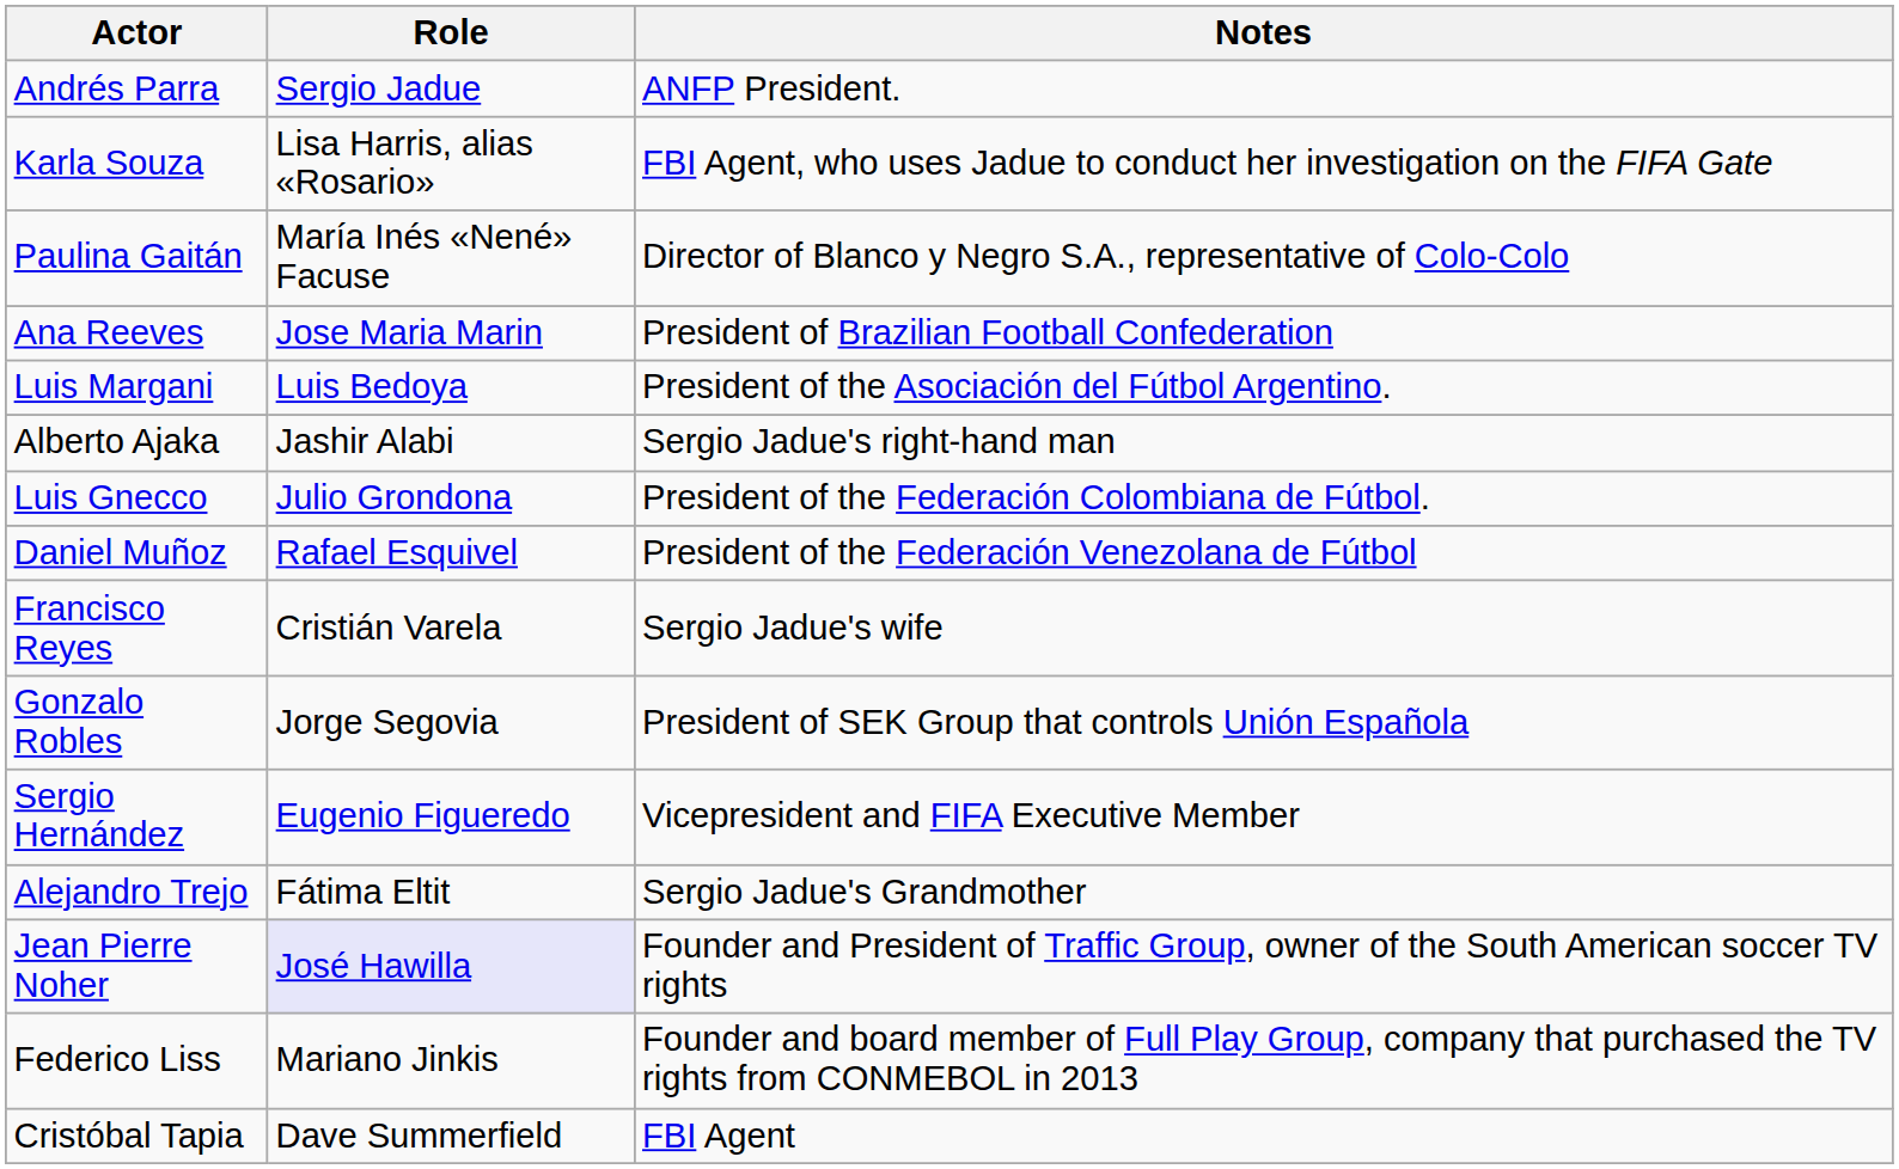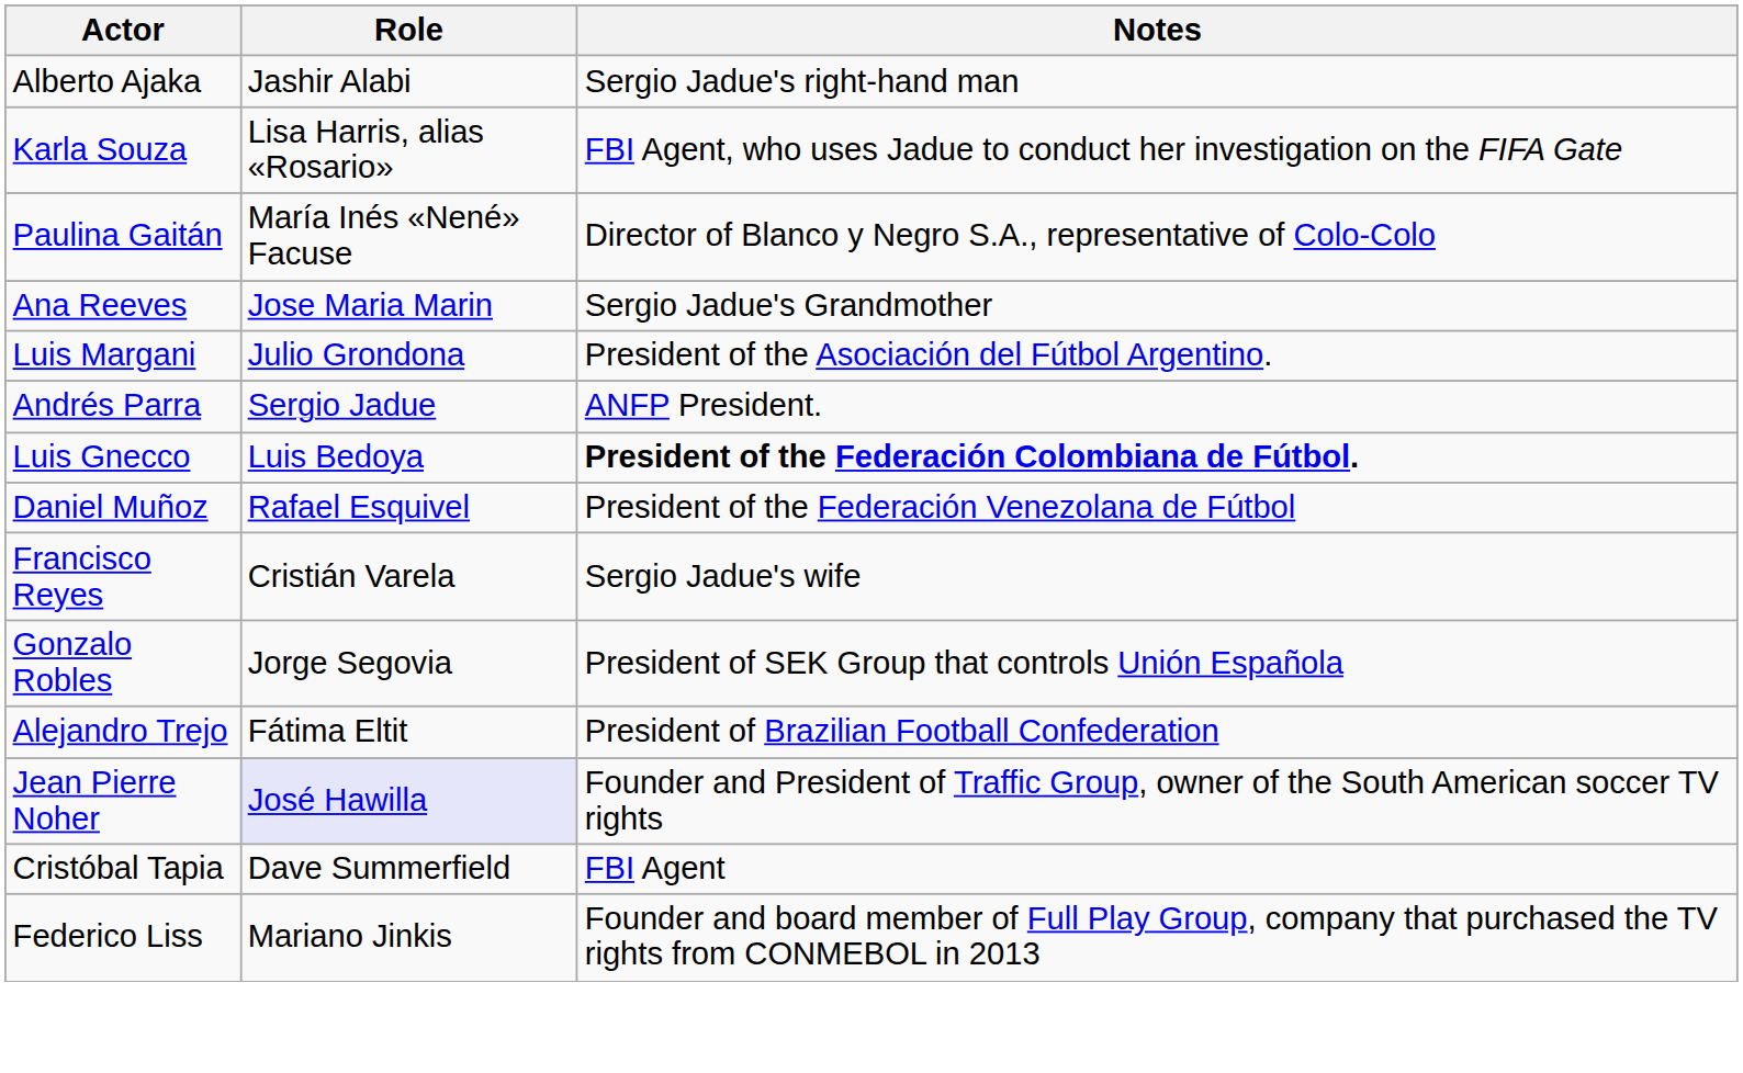 <table align="center" class="wikitable sortable">
 <tr>
 <th>Actor</th>
 <th>Role</th>
 <th>Notes</th>
 </tr>
 <tr>
-<td><a href='#'>Andrés Parra</a></td>
-<td><a href='#'>Sergio Jadue</a></td>
-<td><a href='#'>ANFP</a> President.</td>
+<td>Alberto Ajaka</td>
+<td>Jashir Alabi</td>
+<td>Sergio Jadue's right-hand man</td>
 </tr>
 <tr>
 <td><a href='#'>Karla Souza</a></td>
 <td>Lisa Harris, alias «Rosario»</td>
 <td><a href='#'>FBI</a> Agent, who uses Jadue to conduct her investigation on the <em>FIFA Gate</em></td>
 </tr>
 <tr>
 <td><a href='#'>Paulina Gaitán</a></td>
 <td>María Inés «Nené» Facuse</td>
 <td>Director of Blanco y Negro S.A., representative of <a href='#'>Colo-Colo</a></td>
 </tr>
 <tr>
 <td><a href='#'>Ana Reeves</a></td>
 <td><a href='#'>Jose Maria Marin</a></td>
-<td>President of <a href='#'>Brazilian Football Confederation</a></td>
+<td>Sergio Jadue's Grandmother</td>
 </tr>
 <tr>
 <td><a href='#'>Luis Margani</a></td>
-<td><a href='#'>Luis Bedoya</a></td>
+<td><a href='#'>Julio Grondona</a></td>
 <td>President of the <a href='#'>Asociación del Fútbol Argentino</a>.</td>
 </tr>
 <tr>
-<td>Alberto Ajaka</td>
-<td>Jashir Alabi</td>
-<td>Sergio Jadue's right-hand man</td>
+<td><a href='#'>Andrés Parra</a></td>
+<td><a href='#'>Sergio Jadue</a></td>
+<td><a href='#'>ANFP</a> President.</td>
 </tr>
 <tr>
 <td><a href='#'>Luis Gnecco</a></td>
-<td><a href='#'>Julio Grondona</a></td>
-<td>President of the <a href='#'>Federación Colombiana de Fútbol</a>.</td>
+<td><a href='#'>Luis Bedoya</a></td>
+<td><strong>President of the <a href='#'>Federación Colombiana de Fútbol</a>.</strong></td>
 </tr>
 <tr>
 <td><a href='#'>Daniel Muñoz</a></td>
 <td><a href='#'>Rafael Esquivel</a></td>
 <td>President of the <a href='#'>Federación Venezolana de Fútbol</a></td>
 </tr>
 <tr>
 <td><a href='#'>Francisco Reyes</a></td>
 <td>Cristián Varela</td>
 <td>Sergio Jadue's wife</td>
 </tr>
 <tr>
 <td><a href='#'>Gonzalo Robles</a></td>
 <td>Jorge Segovia</td>
 <td>President of SEK Group that controls <a href='#'>Unión Española</a></td>
 </tr>
 <tr>
-<td><a href='#'>Sergio Hernández</a></td>
-<td><a href='#'>Eugenio Figueredo</a></td>
-<td>Vicepresident and <a href='#'>FIFA</a> Executive Member</td>
-</tr>
-<tr>
 <td><a href='#'>Alejandro Trejo</a></td>
 <td>Fátima Eltit</td>
-<td>Sergio Jadue's Grandmother</td>
+<td>President of <a href='#'>Brazilian Football Confederation</a></td>
 </tr>
 <tr>
 <td><a href='#'>Jean Pierre Noher</a></td>
 <td style="background: lavender;"><a href='#'>José Hawilla</a></td>
 <td>Founder and President of <a href='#'>Traffic Group</a>, owner of the South American soccer TV rights</td>
 </tr>
 <tr>
+<td>Cristóbal Tapia</td>
+<td>Dave Summerfield</td>
+<td><a href='#'>FBI</a> Agent</td>
+</tr>
+<tr>
 <td>Federico Liss</td>
 <td>Mariano Jinkis</td>
 <td>Founder and board member of <a href='#'>Full Play Group</a>, company that purchased the TV rights from CONMEBOL in 2013</td>
 </tr>
-<tr>
-<td>Cristóbal Tapia</td>
-<td>Dave Summerfield</td>
-<td><a href='#'>FBI</a> Agent</td>
-</tr>
 </table>
